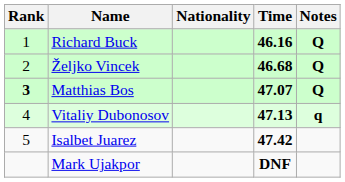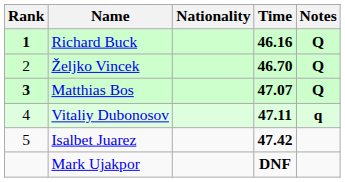 <table class="wikitable sortable" style="text-align:center">
 <tr>
 <th>Rank</th>
 <th>Name</th>
 <th>Nationality</th>
 <th>Time</th>
 <th>Notes</th>
 </tr>
 <tr bgcolor=ccffcc>
-<td>1</td>
+<td><strong>1</strong></td>
 <td align=left><a href='#'>Richard Buck</a></td>
 <td align=left></td>
 <td><strong>46.16</strong></td>
 <td><strong>Q</strong></td>
 </tr>
 <tr bgcolor=ccffcc>
 <td>2</td>
 <td align=left><a href='#'>Željko Vincek</a></td>
 <td align=left></td>
-<td><strong>46.68</strong></td>
+<td><strong>46.70</strong></td>
 <td><strong>Q</strong></td>
 </tr>
 <tr bgcolor=ccffcc>
 <td><strong>3</strong></td>
 <td align=left><a href='#'>Matthias Bos</a></td>
 <td align=left></td>
 <td><strong>47.07</strong></td>
 <td><strong>Q</strong></td>
 </tr>
 <tr bgcolor=ddffdd>
 <td>4</td>
 <td align=left><a href='#'>Vitaliy Dubonosov</a></td>
 <td align=left></td>
-<td><strong>47.13</strong></td>
+<td><strong>47.11</strong></td>
 <td><strong>q</strong></td>
 </tr>
 <tr>
 <td>5</td>
 <td align=left><a href='#'>Isalbet Juarez</a></td>
 <td align=left></td>
 <td><strong>47.42</strong></td>
 <td></td>
 </tr>
 <tr>
 <td></td>
 <td align=left><a href='#'>Mark Ujakpor</a></td>
 <td align=left></td>
 <td><strong>DNF</strong></td>
 <td></td>
 </tr>
 </table>
